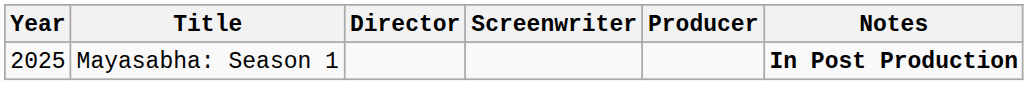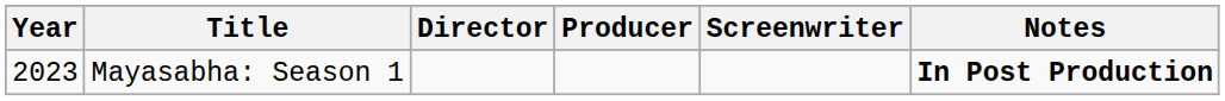 <table class="wikitable">
 <tr>
 <th>Year</th>
 <th>Title</th>
 <th>Director</th>
+<th>Producer</th>
 <th>Screenwriter</th>
-<th>Producer</th>
 <th class="unsortable">Notes</th>
 </tr>
 <tr>
-<td>2025</td>
+<td>2023</td>
 <td>Mayasabha: Season 1</td>
 <td></td>
 <td></td>
 <td></td>
 <td><strong>In Post Production</strong></td>
 </tr>
 </table>
